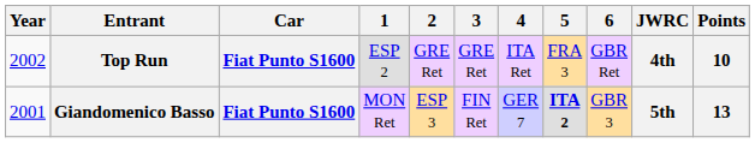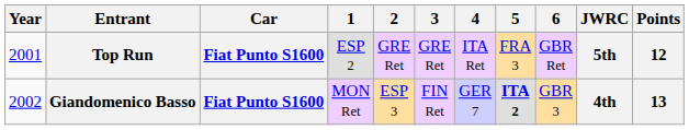 <table class="wikitable" style="text-align:center; font-size:90%;">
 <tr>
 <th>Year</th>
 <th>Entrant</th>
 <th>Car</th>
 <th>1</th>
 <th>2</th>
 <th>3</th>
 <th>4</th>
 <th>5</th>
 <th>6</th>
 <th>JWRC</th>
 <th>Points</th>
 </tr>
 <tr>
-<td><a href='#'>2002</a></td>
+<td><a href='#'>2001</a></td>
 <th>Top Run</th>
 <th><a href='#'>Fiat Punto S1600</a></th>
 <td style="background:#DFDFDF;"><a href='#'>ESP</a><br><small>2</small></td>
 <td style="background:#EFCFFF;"><a href='#'>GRE</a><br><small>Ret</small></td>
 <td style="background:#EFCFFF;"><a href='#'>GRE</a><br><small>Ret</small></td>
 <td style="background:#EFCFFF;"><a href='#'>ITA</a><br><small>Ret</small></td>
 <td style="background:#FFDF9F;"><a href='#'>FRA</a><br><small>3</small></td>
 <td style="background:#EFCFFF;"><a href='#'>GBR</a><br><small>Ret</small></td>
-<th>4th</th>
-<th>10</th>
+<th>5th</th>
+<th>12</th>
 </tr>
 <tr>
-<td><a href='#'>2001</a></td>
+<td><a href='#'>2002</a></td>
 <th>Giandomenico Basso</th>
 <th><a href='#'>Fiat Punto S1600</a></th>
 <td style="background:#EFCFFF;"><a href='#'>MON</a><br><small>Ret</small></td>
 <td style="background:#FFDF9F;"><a href='#'>ESP</a><br><small>3</small></td>
 <td style="background:#EFCFFF;"><a href='#'>FIN</a><br><small>Ret</small></td>
 <td style="background:#CFCFFF;"><a href='#'>GER</a><br><small>7</small></td>
 <td style="background:#DFDFDF;"><strong><a href='#'>ITA</a><br><small>2</small></strong></td>
 <td style="background:#FFDF9F;"><a href='#'>GBR</a><br><small>3</small></td>
-<th>5th</th>
+<th>4th</th>
 <th>13</th>
 </tr>
 </table>
